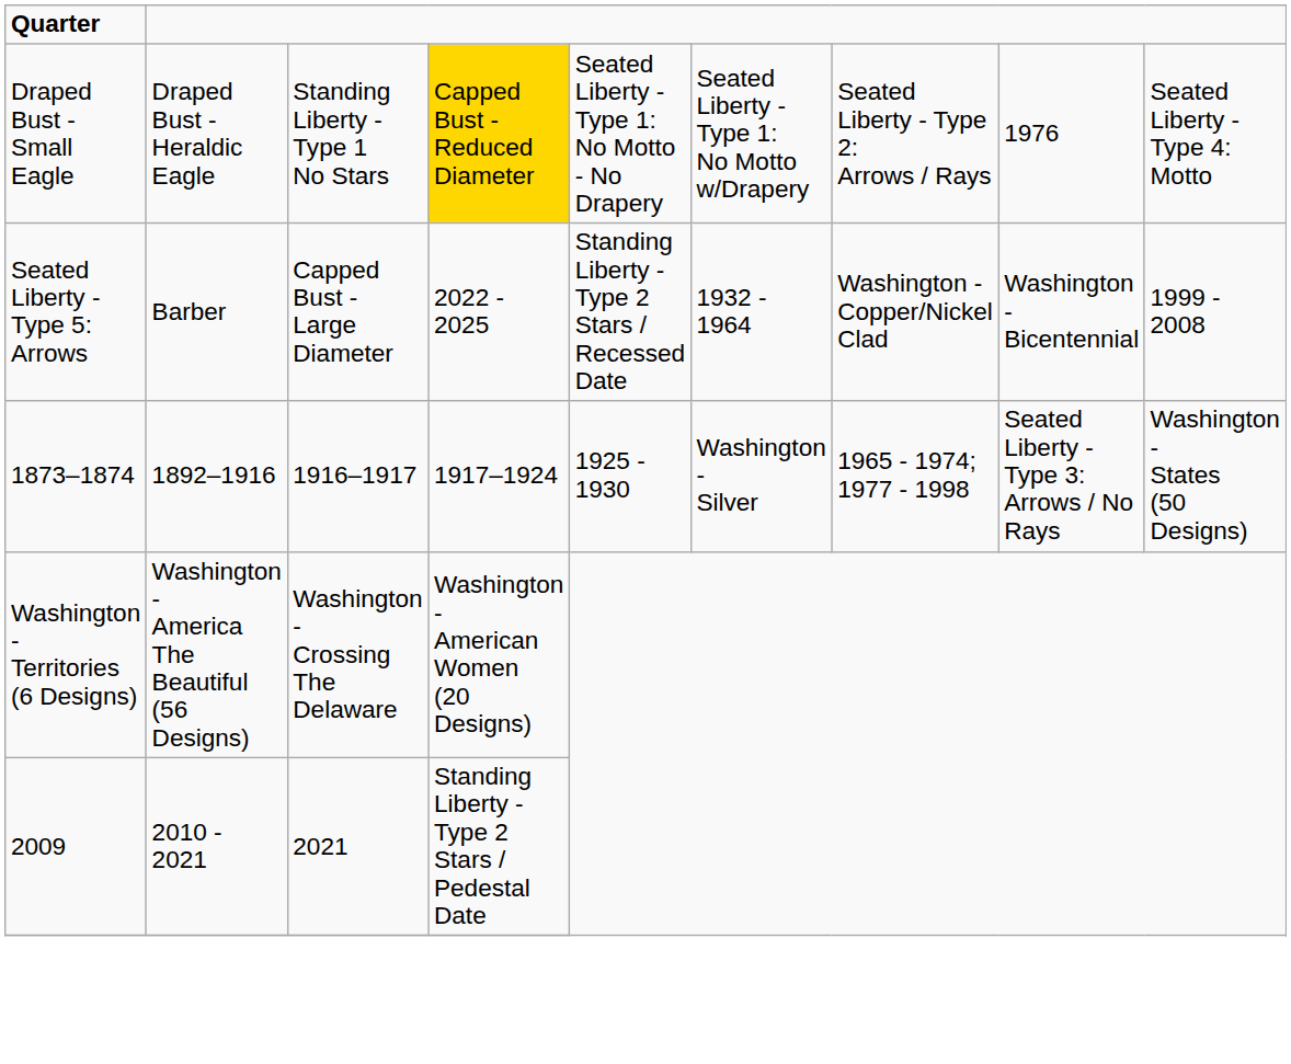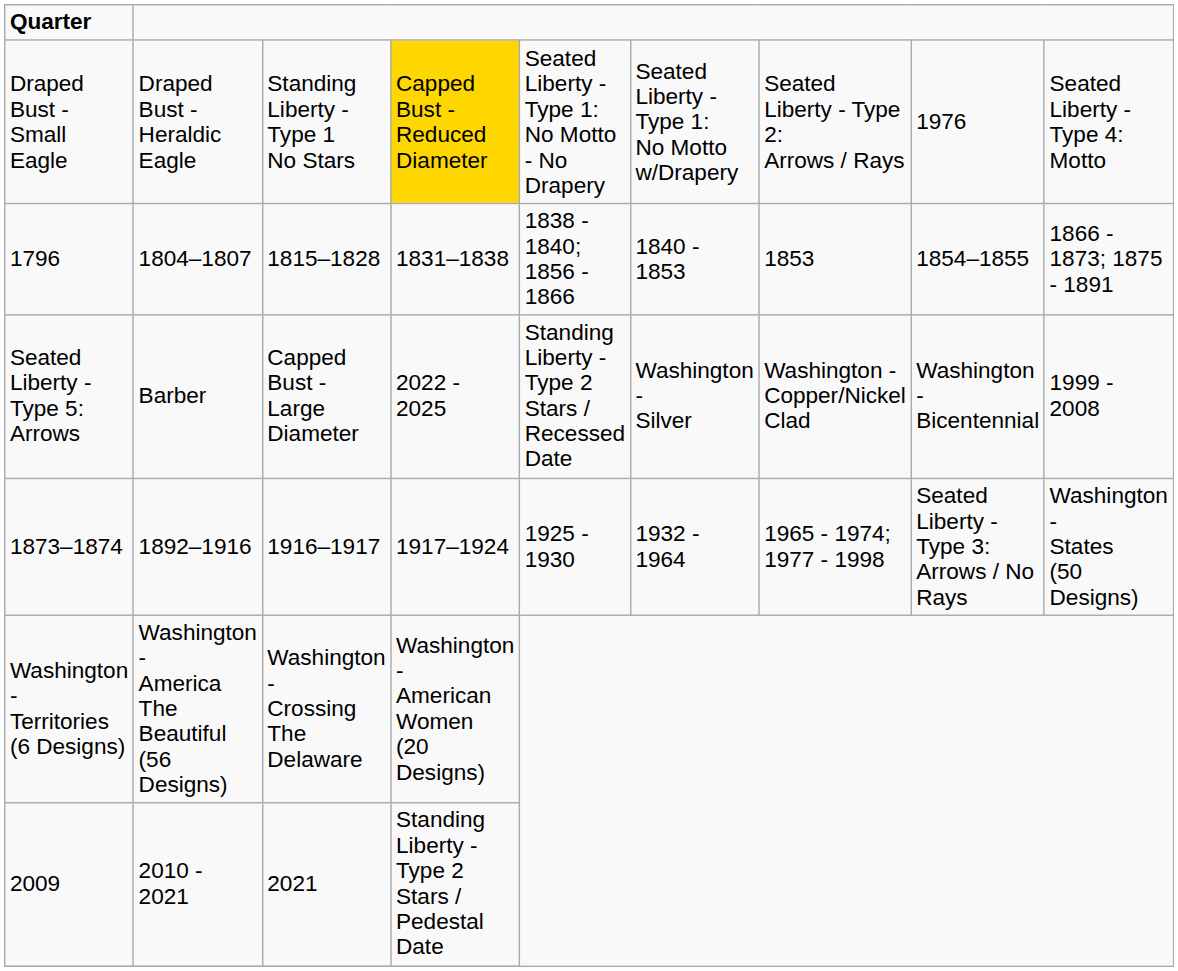 <table class="wikitable">
 <tr>
 <td><strong>Quarter</strong></td>
 </tr>
 <tr>
 <td>Draped Bust -<br>Small Eagle</td>
 <td>Draped Bust -<br>Heraldic Eagle</td>
 <td>Standing Liberty - Type 1<br>No Stars</td>
 <td style="background: gold;">Capped Bust -<br>Reduced Diameter</td>
 <td>Seated Liberty - Type 1:<br>No Motto - No Drapery</td>
 <td>Seated Liberty - Type 1:<br>No Motto w/Drapery</td>
 <td>Seated Liberty - Type 2:<br>Arrows / Rays</td>
 <td>1976</td>
 <td>Seated Liberty - Type 4:<br>Motto</td>
 </tr>
 <tr>
+<td>1796</td>
+<td>1804–1807</td>
+<td>1815–1828</td>
+<td>1831–1838</td>
+<td>1838 - 1840; 1856 - 1866</td>
+<td>1840 - 1853</td>
+<td>1853</td>
+<td>1854–1855</td>
+<td>1866 - 1873; 1875 - 1891</td>
+</tr>
+<tr>
 <td>Seated Liberty - Type 5: Arrows</td>
 <td>Barber</td>
 <td>Capped Bust -<br>Large Diameter</td>
 <td>2022 - 2025</td>
 <td>Standing Liberty - Type 2<br>Stars / Recessed Date</td>
-<td>1932 - 1964</td>
+<td>Washington -<br>Silver</td>
 <td>Washington -<br>Copper/Nickel Clad</td>
 <td>Washington -<br>Bicentennial</td>
 <td>1999 - 2008</td>
 </tr>
 <tr>
 <td>1873–1874</td>
 <td>1892–1916</td>
 <td>1916–1917</td>
 <td>1917–1924</td>
 <td>1925 - 1930</td>
-<td>Washington -<br>Silver</td>
+<td>1932 - 1964</td>
 <td>1965 - 1974; 1977 - 1998</td>
 <td>Seated Liberty - Type 3:<br>Arrows / No Rays</td>
 <td>Washington -<br>States<br>(50 Designs)</td>
 </tr>
 <tr>
 <td>Washington -<br>Territories<br>(6 Designs)</td>
 <td>Washington -<br>America The Beautiful<br>(56 Designs)</td>
 <td>Washington -<br>Crossing The Delaware</td>
 <td>Washington  -<br>American Women<br>(20 Designs)</td>
 </tr>
 <tr>
 <td>2009</td>
 <td>2010 - 2021</td>
 <td>2021</td>
 <td>Standing Liberty - Type 2<br>Stars / Pedestal Date</td>
 </tr>
 <tr>
 </tr>
 </table>
